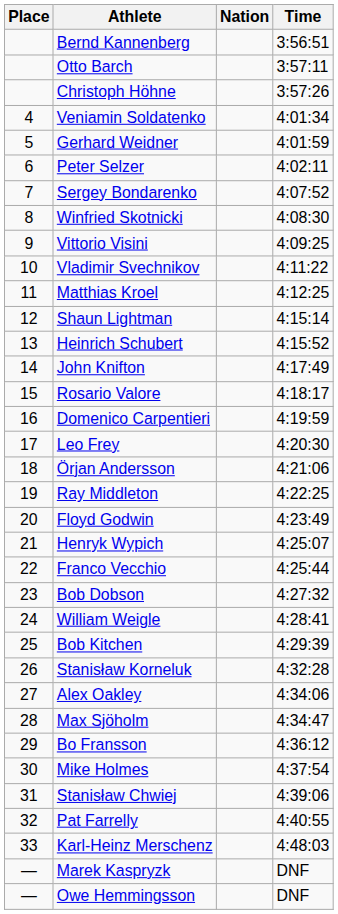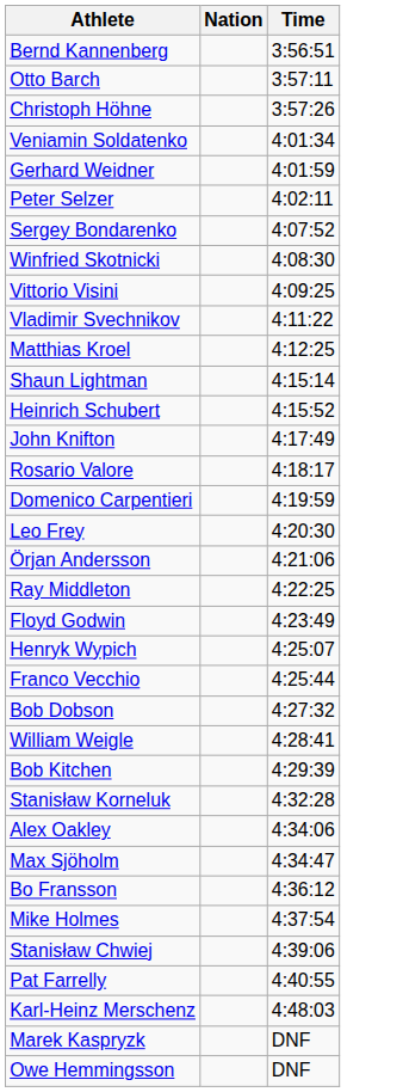 <table class=wikitable>
 <tr>
-<th>Place</th>
 <th>Athlete</th>
 <th>Nation</th>
 <th>Time</th>
 </tr>
 <tr>
-<td align=center></td>
 <td><a href='#'>Bernd Kannenberg</a></td>
 <td></td>
 <td>3:56:51</td>
 </tr>
 <tr>
-<td align=center></td>
 <td><a href='#'>Otto Barch</a></td>
 <td></td>
 <td>3:57:11</td>
 </tr>
 <tr>
-<td align=center></td>
 <td><a href='#'>Christoph Höhne</a></td>
 <td></td>
 <td>3:57:26</td>
 </tr>
 <tr>
-<td align=center>4</td>
 <td><a href='#'>Veniamin Soldatenko</a></td>
 <td></td>
 <td>4:01:34</td>
 </tr>
 <tr>
-<td align=center>5</td>
 <td><a href='#'>Gerhard Weidner</a></td>
 <td></td>
 <td>4:01:59</td>
 </tr>
 <tr>
-<td align=center>6</td>
 <td><a href='#'>Peter Selzer</a></td>
 <td></td>
 <td>4:02:11</td>
 </tr>
 <tr>
-<td align=center>7</td>
 <td><a href='#'>Sergey Bondarenko</a></td>
 <td></td>
 <td>4:07:52</td>
 </tr>
 <tr>
-<td align=center>8</td>
 <td><a href='#'>Winfried Skotnicki</a></td>
 <td></td>
 <td>4:08:30</td>
 </tr>
 <tr>
-<td align=center>9</td>
 <td><a href='#'>Vittorio Visini</a></td>
 <td></td>
 <td>4:09:25</td>
 </tr>
 <tr>
-<td align=center>10</td>
 <td><a href='#'>Vladimir Svechnikov</a></td>
 <td></td>
 <td>4:11:22</td>
 </tr>
 <tr>
-<td align=center>11</td>
 <td><a href='#'>Matthias Kroel</a></td>
 <td></td>
 <td>4:12:25</td>
 </tr>
 <tr>
-<td align=center>12</td>
 <td><a href='#'>Shaun Lightman</a></td>
 <td></td>
 <td>4:15:14</td>
 </tr>
 <tr>
-<td align=center>13</td>
 <td><a href='#'>Heinrich Schubert</a></td>
 <td></td>
 <td>4:15:52</td>
 </tr>
 <tr>
-<td align=center>14</td>
 <td><a href='#'>John Knifton</a></td>
 <td></td>
 <td>4:17:49</td>
 </tr>
 <tr>
-<td align=center>15</td>
 <td><a href='#'>Rosario Valore</a></td>
 <td></td>
 <td>4:18:17</td>
 </tr>
 <tr>
-<td align=center>16</td>
 <td><a href='#'>Domenico Carpentieri</a></td>
 <td></td>
 <td>4:19:59</td>
 </tr>
 <tr>
-<td align=center>17</td>
 <td><a href='#'>Leo Frey</a></td>
 <td></td>
 <td>4:20:30</td>
 </tr>
 <tr>
-<td align=center>18</td>
 <td><a href='#'>Örjan Andersson</a></td>
 <td></td>
 <td>4:21:06</td>
 </tr>
 <tr>
-<td align=center>19</td>
 <td><a href='#'>Ray Middleton</a></td>
 <td></td>
 <td>4:22:25</td>
 </tr>
 <tr>
-<td align=center>20</td>
 <td><a href='#'>Floyd Godwin</a></td>
 <td></td>
 <td>4:23:49</td>
 </tr>
 <tr>
-<td align=center>21</td>
 <td><a href='#'>Henryk Wypich</a></td>
 <td></td>
 <td>4:25:07</td>
 </tr>
 <tr>
-<td align=center>22</td>
 <td><a href='#'>Franco Vecchio</a></td>
 <td></td>
 <td>4:25:44</td>
 </tr>
 <tr>
-<td align=center>23</td>
 <td><a href='#'>Bob Dobson</a></td>
 <td></td>
 <td>4:27:32</td>
 </tr>
 <tr>
-<td align=center>24</td>
 <td><a href='#'>William Weigle</a></td>
 <td></td>
 <td>4:28:41</td>
 </tr>
 <tr>
-<td align=center>25</td>
 <td><a href='#'>Bob Kitchen</a></td>
 <td></td>
 <td>4:29:39</td>
 </tr>
 <tr>
-<td align=center>26</td>
 <td><a href='#'>Stanisław Korneluk</a></td>
 <td></td>
 <td>4:32:28</td>
 </tr>
 <tr>
-<td align=center>27</td>
 <td><a href='#'>Alex Oakley</a></td>
 <td></td>
 <td>4:34:06</td>
 </tr>
 <tr>
-<td align=center>28</td>
 <td><a href='#'>Max Sjöholm</a></td>
 <td></td>
 <td>4:34:47</td>
 </tr>
 <tr>
-<td align=center>29</td>
 <td><a href='#'>Bo Fransson</a></td>
 <td></td>
 <td>4:36:12</td>
 </tr>
 <tr>
-<td align=center>30</td>
 <td><a href='#'>Mike Holmes</a></td>
 <td></td>
 <td>4:37:54</td>
 </tr>
 <tr>
-<td align=center>31</td>
 <td><a href='#'>Stanisław Chwiej</a></td>
 <td></td>
 <td>4:39:06</td>
 </tr>
 <tr>
-<td align=center>32</td>
 <td><a href='#'>Pat Farrelly</a></td>
 <td></td>
 <td>4:40:55</td>
 </tr>
 <tr>
-<td align=center>33</td>
 <td><a href='#'>Karl-Heinz Merschenz</a></td>
 <td></td>
 <td>4:48:03</td>
 </tr>
 <tr>
-<td align=center>—</td>
 <td><a href='#'>Marek Kaspryzk</a></td>
 <td></td>
 <td>DNF</td>
 </tr>
 <tr>
-<td align=center>—</td>
 <td><a href='#'>Owe Hemmingsson</a></td>
 <td></td>
 <td>DNF</td>
 </tr>
 </table>
